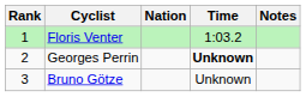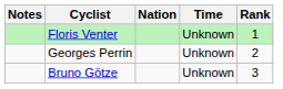 <table class="wikitable sortable">
 <tr>
-<th>Rank</th>
+<th>Notes</th>
 <th>Cyclist</th>
 <th>Nation</th>
 <th>Time</th>
-<th>Notes</th>
+<th>Rank</th>
 </tr>
 <tr bgcolor=bbf3bb>
-<td align=center>1</td>
+<td align=center></td>
 <td><a href='#'>Floris Venter</a></td>
 <td></td>
-<td align=center>1:03.2</td>
-<td align=center></td>
+<td align=center>Unknown</td>
+<td align=center>1</td>
 </tr>
 <tr>
-<td align=center>2</td>
+<td></td>
 <td>Georges Perrin</td>
 <td></td>
-<td align=center><strong>Unknown</strong></td>
-<td></td>
+<td align=center>Unknown</td>
+<td align=center>2</td>
 </tr>
 <tr>
-<td align=center>3</td>
+<td></td>
 <td><a href='#'>Bruno Götze</a></td>
 <td></td>
 <td align=center>Unknown</td>
-<td></td>
+<td align=center>3</td>
 </tr>
 </table>
